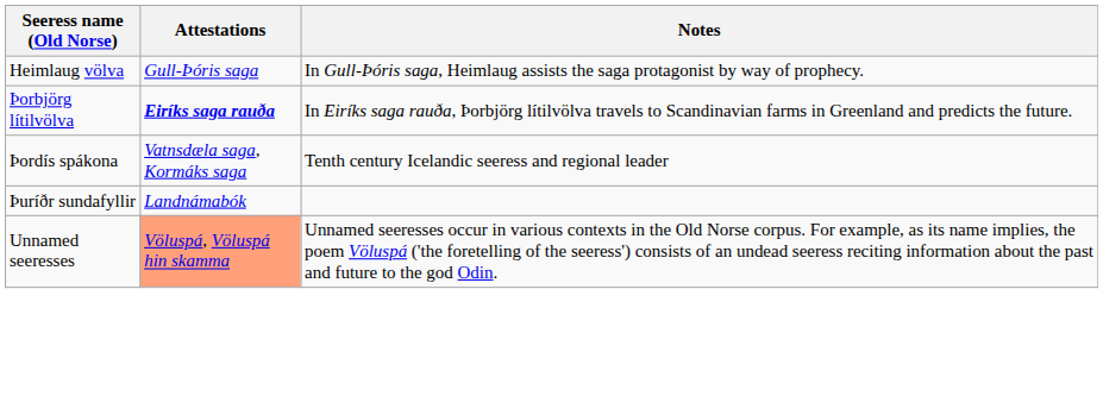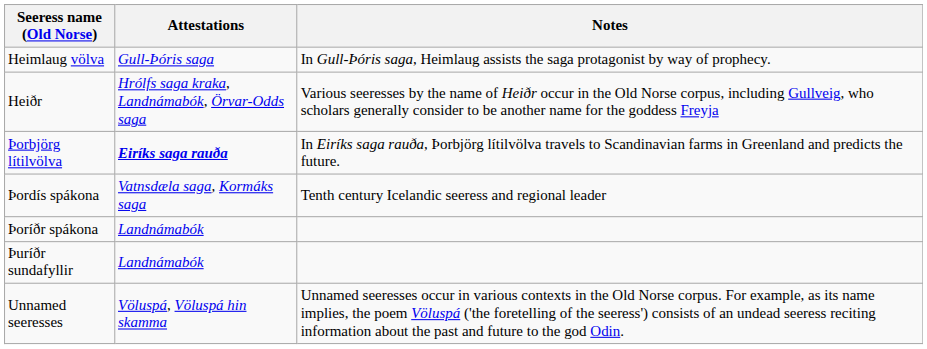 <table class="wikitable sortable" style="font-size: 90%; width: 100%">
 <tr>
 <th>Seeress name (<a href='#'>Old Norse</a>)</th>
 <th>Attestations</th>
 <th class="unsortable">Notes</th>
 </tr>
 <tr>
 <td>Heimlaug <a href='#'>völva</a></td>
 <td><em><a href='#'>Gull-Þóris saga</a></em></td>
 <td>In <em>Gull-Þóris saga</em>, Heimlaug assists the saga protagonist by way of prophecy.</td>
 </tr>
 <tr>
+<td>Heiðr</td>
+<td><em><a href='#'>Hrólfs saga kraka</a></em>, <em><a href='#'>Landnámabók</a></em>, <em><a href='#'>Örvar-Odds saga</a></em></td>
+<td>Various seeresses by the name of <em>Heiðr</em> occur in the Old Norse corpus, including <a href='#'>Gullveig</a>, who scholars generally consider to be another name for the goddess <a href='#'>Freyja</a></td>
+</tr>
+<tr>
 <td><a href='#'>Þorbjörg lítilvölva</a></td>
 <td><strong><em><a href='#'>Eiríks saga rauða</a></em></strong></td>
 <td>In <em>Eiríks saga rauða</em>, Þorbjörg lítilvölva travels to Scandinavian farms in Greenland and predicts the future.</td>
 </tr>
 <tr>
 <td>Þordís spákona</td>
 <td><em><a href='#'>Vatnsdæla saga</a>, <a href='#'>Kormáks saga</a></em></td>
 <td>Tenth century Icelandic seeress and regional leader</td>
 </tr>
 <tr>
+<td>Þoríðr spákona</td>
+<td><em><a href='#'>Landnámabók</a></em></td>
+<td></td>
+</tr>
+<tr>
 <td>Þuríðr sundafyllir</td>
 <td><em><a href='#'>Landnámabók</a></em></td>
 <td></td>
 </tr>
 <tr>
 <td>Unnamed seeresses</td>
-<td style="background: lightsalmon;"><em><a href='#'>Völuspá</a></em>, <em><a href='#'>Völuspá hin skamma</a></em></td>
+<td><em><a href='#'>Völuspá</a></em>, <em><a href='#'>Völuspá hin skamma</a></em></td>
 <td>Unnamed seeresses occur in various contexts in the Old Norse corpus. For example, as its name implies, the poem <em><a href='#'>Völuspá</a></em> ('the foretelling of the seeress') consists of an undead seeress reciting information about the past and future to the god <a href='#'>Odin</a>.</td>
 </tr>
 </table>
